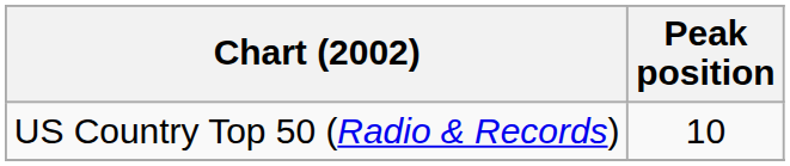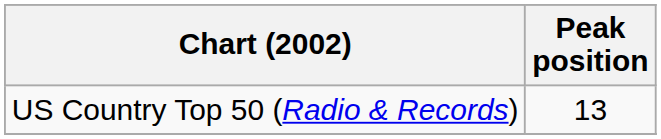 <table class="wikitable sortable">
 <tr>
 <th align="left">Chart (2002)</th>
 <th align="center">Peak<br>position</th>
 </tr>
 <tr>
 <td>US Country Top 50 (<em><a href='#'>Radio & Records</a></em>)</td>
-<td align="center">10</td>
+<td align="center">13</td>
 </tr>
 <tr>
 </tr>
 <tr>
 </tr>
 </table>
